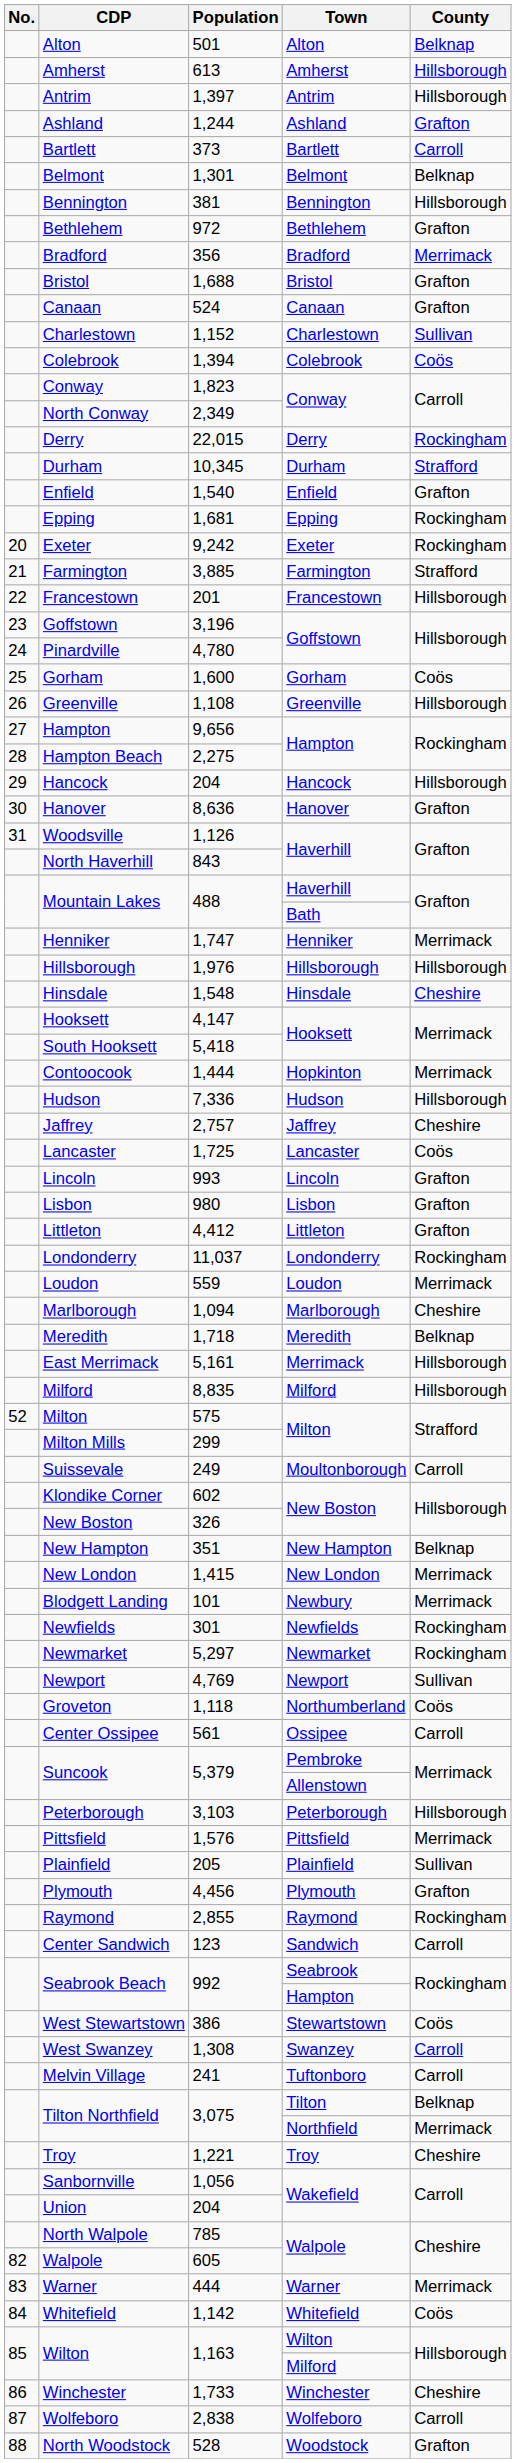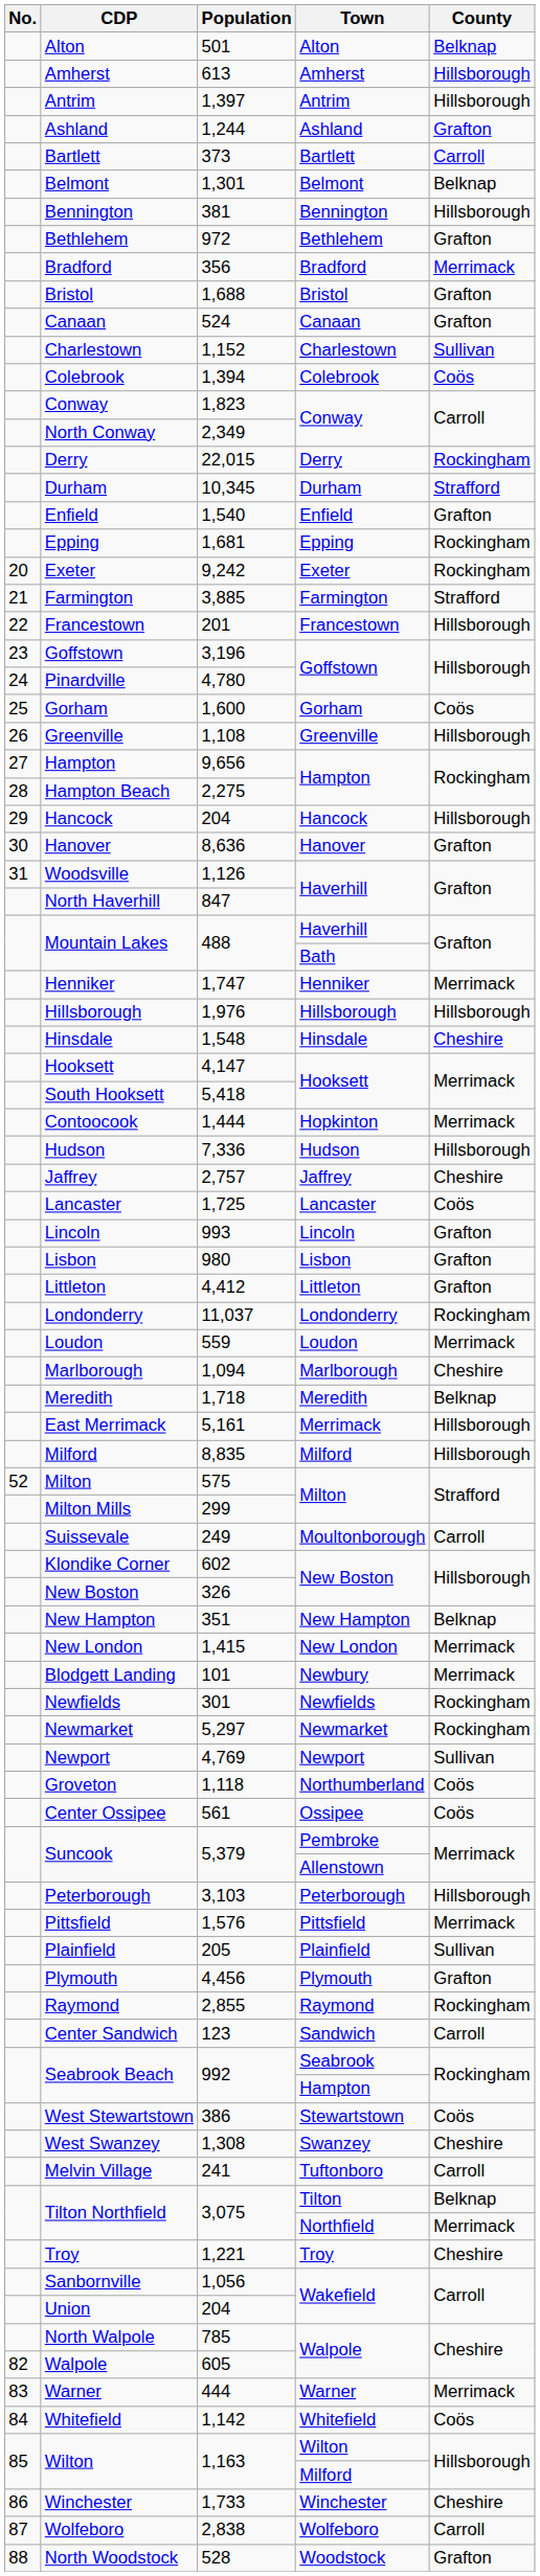 <table class="wikitable sortable">
 <tr>
 <th>No.</th>
 <th>CDP</th>
 <th>Population</th>
 <th>Town</th>
 <th>County<br></th>
 </tr>
 <tr>
 <td></td>
 <td><a href='#'>Alton</a></td>
 <td>501</td>
 <td><a href='#'>Alton</a></td>
 <td><a href='#'>Belknap</a></td>
 </tr>
 <tr>
 <td></td>
 <td><a href='#'>Amherst</a></td>
 <td>613</td>
 <td><a href='#'>Amherst</a></td>
 <td><a href='#'>Hillsborough</a></td>
 </tr>
 <tr>
 <td></td>
 <td><a href='#'>Antrim</a></td>
 <td>1,397</td>
 <td><a href='#'>Antrim</a></td>
 <td>Hillsborough</td>
 </tr>
 <tr>
 <td></td>
 <td><a href='#'>Ashland</a></td>
 <td>1,244</td>
 <td><a href='#'>Ashland</a></td>
 <td><a href='#'>Grafton</a></td>
 </tr>
 <tr>
 <td></td>
 <td><a href='#'>Bartlett</a></td>
 <td>373</td>
 <td><a href='#'>Bartlett</a></td>
 <td><a href='#'>Carroll</a></td>
 </tr>
 <tr>
 <td></td>
 <td><a href='#'>Belmont</a></td>
 <td>1,301</td>
 <td><a href='#'>Belmont</a></td>
 <td>Belknap</td>
 </tr>
 <tr>
 <td></td>
 <td><a href='#'>Bennington</a></td>
 <td>381</td>
 <td><a href='#'>Bennington</a></td>
 <td>Hillsborough</td>
 </tr>
 <tr>
 <td></td>
 <td><a href='#'>Bethlehem</a></td>
 <td>972</td>
 <td><a href='#'>Bethlehem</a></td>
 <td>Grafton</td>
 </tr>
 <tr>
 <td></td>
 <td><a href='#'>Bradford</a></td>
 <td>356</td>
 <td><a href='#'>Bradford</a></td>
 <td><a href='#'>Merrimack</a></td>
 </tr>
 <tr>
 <td></td>
 <td><a href='#'>Bristol</a></td>
 <td>1,688</td>
 <td><a href='#'>Bristol</a></td>
 <td>Grafton</td>
 </tr>
 <tr>
 <td></td>
 <td><a href='#'>Canaan</a></td>
 <td>524</td>
 <td><a href='#'>Canaan</a></td>
 <td>Grafton</td>
 </tr>
 <tr>
 <td></td>
 <td><a href='#'>Charlestown</a></td>
 <td>1,152</td>
 <td><a href='#'>Charlestown</a></td>
 <td><a href='#'>Sullivan</a></td>
 </tr>
 <tr>
 <td></td>
 <td><a href='#'>Colebrook</a></td>
 <td>1,394</td>
 <td><a href='#'>Colebrook</a></td>
 <td><a href='#'>Coös</a></td>
 </tr>
 <tr>
 <td></td>
 <td><a href='#'>Conway</a></td>
 <td>1,823</td>
 <td rowspan="2"><a href='#'>Conway</a></td>
 <td rowspan="2">Carroll</td>
 </tr>
 <tr>
 <td></td>
 <td><a href='#'>North Conway</a></td>
 <td>2,349</td>
 </tr>
 <tr>
 <td></td>
 <td><a href='#'>Derry</a></td>
 <td>22,015</td>
 <td><a href='#'>Derry</a></td>
 <td><a href='#'>Rockingham</a></td>
 </tr>
 <tr>
 <td></td>
 <td><a href='#'>Durham</a></td>
 <td>10,345</td>
 <td><a href='#'>Durham</a></td>
 <td><a href='#'>Strafford</a></td>
 </tr>
 <tr>
 <td></td>
 <td><a href='#'>Enfield</a></td>
 <td>1,540</td>
 <td><a href='#'>Enfield</a></td>
 <td>Grafton</td>
 </tr>
 <tr>
 <td></td>
 <td><a href='#'>Epping</a></td>
 <td>1,681</td>
 <td><a href='#'>Epping</a></td>
 <td>Rockingham</td>
 </tr>
 <tr>
 <td>20</td>
 <td><a href='#'>Exeter</a></td>
 <td>9,242</td>
 <td><a href='#'>Exeter</a></td>
 <td>Rockingham</td>
 </tr>
 <tr>
 <td>21</td>
 <td><a href='#'>Farmington</a></td>
 <td>3,885</td>
 <td><a href='#'>Farmington</a></td>
 <td>Strafford</td>
 </tr>
 <tr>
 <td>22</td>
 <td><a href='#'>Francestown</a></td>
 <td>201</td>
 <td><a href='#'>Francestown</a></td>
 <td>Hillsborough</td>
 </tr>
 <tr>
 <td>23</td>
 <td><a href='#'>Goffstown</a></td>
 <td>3,196</td>
 <td rowspan="2"><a href='#'>Goffstown</a></td>
 <td rowspan="2">Hillsborough</td>
 </tr>
 <tr>
 <td>24</td>
 <td><a href='#'>Pinardville</a></td>
 <td>4,780</td>
 </tr>
 <tr>
 <td>25</td>
 <td><a href='#'>Gorham</a></td>
 <td>1,600</td>
 <td><a href='#'>Gorham</a></td>
 <td>Coös</td>
 </tr>
 <tr>
 <td>26</td>
 <td><a href='#'>Greenville</a></td>
 <td>1,108</td>
 <td><a href='#'>Greenville</a></td>
 <td>Hillsborough</td>
 </tr>
 <tr>
 <td>27</td>
 <td><a href='#'>Hampton</a></td>
 <td>9,656</td>
 <td rowspan="2"><a href='#'>Hampton</a></td>
 <td rowspan="2">Rockingham</td>
 </tr>
 <tr>
 <td>28</td>
 <td><a href='#'>Hampton Beach</a></td>
 <td>2,275</td>
 </tr>
 <tr>
 <td>29</td>
 <td><a href='#'>Hancock</a></td>
 <td>204</td>
 <td><a href='#'>Hancock</a></td>
 <td>Hillsborough</td>
 </tr>
 <tr>
 <td>30</td>
 <td><a href='#'>Hanover</a></td>
 <td>8,636</td>
 <td><a href='#'>Hanover</a></td>
 <td>Grafton</td>
 </tr>
 <tr>
 <td>31</td>
 <td><a href='#'>Woodsville</a></td>
 <td>1,126</td>
 <td rowspan="2"><a href='#'>Haverhill</a></td>
 <td rowspan="2">Grafton</td>
 </tr>
 <tr>
 <td></td>
 <td><a href='#'>North Haverhill</a></td>
-<td>843</td>
+<td>847</td>
 </tr>
 <tr>
 <td rowspan="2"></td>
 <td rowspan="2"><a href='#'>Mountain Lakes</a></td>
 <td rowspan="2">488</td>
 <td><a href='#'>Haverhill</a></td>
 <td rowspan="2">Grafton</td>
 </tr>
 <tr>
 <td><a href='#'>Bath</a></td>
 </tr>
 <tr>
 <td></td>
 <td><a href='#'>Henniker</a></td>
 <td>1,747</td>
 <td><a href='#'>Henniker</a></td>
 <td>Merrimack</td>
 </tr>
 <tr>
 <td></td>
 <td><a href='#'>Hillsborough</a></td>
 <td>1,976</td>
 <td><a href='#'>Hillsborough</a></td>
 <td>Hillsborough</td>
 </tr>
 <tr>
 <td></td>
 <td><a href='#'>Hinsdale</a></td>
 <td>1,548</td>
 <td><a href='#'>Hinsdale</a></td>
 <td><a href='#'>Cheshire</a></td>
 </tr>
 <tr>
 <td></td>
 <td><a href='#'>Hooksett</a></td>
 <td>4,147</td>
 <td rowspan="2"><a href='#'>Hooksett</a></td>
 <td rowspan="2">Merrimack</td>
 </tr>
 <tr>
 <td></td>
 <td><a href='#'>South Hooksett</a></td>
 <td>5,418</td>
 </tr>
 <tr>
 <td></td>
 <td><a href='#'>Contoocook</a></td>
 <td>1,444</td>
 <td><a href='#'>Hopkinton</a></td>
 <td>Merrimack</td>
 </tr>
 <tr>
 <td></td>
 <td><a href='#'>Hudson</a></td>
 <td>7,336</td>
 <td><a href='#'>Hudson</a></td>
 <td>Hillsborough</td>
 </tr>
 <tr>
 <td></td>
 <td><a href='#'>Jaffrey</a></td>
 <td>2,757</td>
 <td><a href='#'>Jaffrey</a></td>
 <td>Cheshire</td>
 </tr>
 <tr>
 <td></td>
 <td><a href='#'>Lancaster</a></td>
 <td>1,725</td>
 <td><a href='#'>Lancaster</a></td>
 <td>Coös</td>
 </tr>
 <tr>
 <td></td>
 <td><a href='#'>Lincoln</a></td>
 <td>993</td>
 <td><a href='#'>Lincoln</a></td>
 <td>Grafton</td>
 </tr>
 <tr>
 <td></td>
 <td><a href='#'>Lisbon</a></td>
 <td>980</td>
 <td><a href='#'>Lisbon</a></td>
 <td>Grafton</td>
 </tr>
 <tr>
 <td></td>
 <td><a href='#'>Littleton</a></td>
 <td>4,412</td>
 <td><a href='#'>Littleton</a></td>
 <td>Grafton</td>
 </tr>
 <tr>
 <td></td>
 <td><a href='#'>Londonderry</a></td>
 <td>11,037</td>
 <td><a href='#'>Londonderry</a></td>
 <td>Rockingham</td>
 </tr>
 <tr>
 <td></td>
 <td><a href='#'>Loudon</a></td>
 <td>559</td>
 <td><a href='#'>Loudon</a></td>
 <td>Merrimack</td>
 </tr>
 <tr>
 <td></td>
 <td><a href='#'>Marlborough</a></td>
 <td>1,094</td>
 <td><a href='#'>Marlborough</a></td>
 <td>Cheshire</td>
 </tr>
 <tr>
 <td></td>
 <td><a href='#'>Meredith</a></td>
 <td>1,718</td>
 <td><a href='#'>Meredith</a></td>
 <td>Belknap</td>
 </tr>
 <tr>
 <td></td>
 <td><a href='#'>East Merrimack</a></td>
 <td>5,161</td>
 <td><a href='#'>Merrimack</a></td>
 <td>Hillsborough</td>
 </tr>
 <tr>
 <td></td>
 <td><a href='#'>Milford</a></td>
 <td>8,835</td>
 <td><a href='#'>Milford</a></td>
 <td>Hillsborough</td>
 </tr>
 <tr>
 <td>52</td>
 <td><a href='#'>Milton</a></td>
 <td>575</td>
 <td rowspan="2"><a href='#'>Milton</a></td>
 <td rowspan="2">Strafford</td>
 </tr>
 <tr>
 <td></td>
 <td><a href='#'>Milton Mills</a></td>
 <td>299</td>
 </tr>
 <tr>
 <td></td>
 <td><a href='#'>Suissevale</a></td>
 <td>249</td>
 <td><a href='#'>Moultonborough</a></td>
 <td>Carroll</td>
 </tr>
 <tr>
 <td></td>
 <td><a href='#'>Klondike Corner</a></td>
 <td>602</td>
 <td rowspan="2"><a href='#'>New Boston</a></td>
 <td rowspan="2">Hillsborough</td>
 </tr>
 <tr>
 <td></td>
 <td><a href='#'>New Boston</a></td>
 <td>326</td>
 </tr>
 <tr>
 <td></td>
 <td><a href='#'>New Hampton</a></td>
 <td>351</td>
 <td><a href='#'>New Hampton</a></td>
 <td>Belknap</td>
 </tr>
 <tr>
 <td></td>
 <td><a href='#'>New London</a></td>
 <td>1,415</td>
 <td><a href='#'>New London</a></td>
 <td>Merrimack</td>
 </tr>
 <tr>
 <td></td>
 <td><a href='#'>Blodgett Landing</a></td>
 <td>101</td>
 <td><a href='#'>Newbury</a></td>
 <td>Merrimack</td>
 </tr>
 <tr>
 <td></td>
 <td><a href='#'>Newfields</a></td>
 <td>301</td>
 <td><a href='#'>Newfields</a></td>
 <td>Rockingham</td>
 </tr>
 <tr>
 <td></td>
 <td><a href='#'>Newmarket</a></td>
 <td>5,297</td>
 <td><a href='#'>Newmarket</a></td>
 <td>Rockingham</td>
 </tr>
 <tr>
 <td></td>
 <td><a href='#'>Newport</a></td>
 <td>4,769</td>
 <td><a href='#'>Newport</a></td>
 <td>Sullivan</td>
 </tr>
 <tr>
 <td></td>
 <td><a href='#'>Groveton</a></td>
 <td>1,118</td>
 <td><a href='#'>Northumberland</a></td>
 <td>Coös</td>
 </tr>
 <tr>
 <td></td>
 <td><a href='#'>Center Ossipee</a></td>
 <td>561</td>
 <td><a href='#'>Ossipee</a></td>
-<td>Carroll</td>
+<td>Coös</td>
 </tr>
 <tr>
 <td rowspan="2"></td>
 <td rowspan="2"><a href='#'>Suncook</a></td>
 <td rowspan="2">5,379</td>
 <td><a href='#'>Pembroke</a></td>
 <td rowspan="2">Merrimack</td>
 </tr>
 <tr>
 <td><a href='#'>Allenstown</a></td>
 </tr>
 <tr>
 <td></td>
 <td><a href='#'>Peterborough</a></td>
 <td>3,103</td>
 <td><a href='#'>Peterborough</a></td>
 <td>Hillsborough</td>
 </tr>
 <tr>
 <td></td>
 <td><a href='#'>Pittsfield</a></td>
 <td>1,576</td>
 <td><a href='#'>Pittsfield</a></td>
 <td>Merrimack</td>
 </tr>
 <tr>
 <td></td>
 <td><a href='#'>Plainfield</a></td>
 <td>205</td>
 <td><a href='#'>Plainfield</a></td>
 <td>Sullivan</td>
 </tr>
 <tr>
 <td></td>
 <td><a href='#'>Plymouth</a></td>
 <td>4,456</td>
 <td><a href='#'>Plymouth</a></td>
 <td>Grafton</td>
 </tr>
 <tr>
 <td></td>
 <td><a href='#'>Raymond</a></td>
 <td>2,855</td>
 <td><a href='#'>Raymond</a></td>
 <td>Rockingham</td>
 </tr>
 <tr>
 <td></td>
 <td><a href='#'>Center Sandwich</a></td>
 <td>123</td>
 <td><a href='#'>Sandwich</a></td>
 <td>Carroll</td>
 </tr>
 <tr>
 <td rowspan="2"></td>
 <td rowspan="2"><a href='#'>Seabrook Beach</a></td>
 <td rowspan="2">992</td>
 <td><a href='#'>Seabrook</a></td>
 <td rowspan="2">Rockingham</td>
 </tr>
 <tr>
 <td><a href='#'>Hampton</a></td>
 </tr>
 <tr>
 <td></td>
 <td><a href='#'>West Stewartstown</a></td>
 <td>386</td>
 <td><a href='#'>Stewartstown</a></td>
 <td>Coös</td>
 </tr>
 <tr>
 <td></td>
 <td><a href='#'>West Swanzey</a></td>
 <td>1,308</td>
 <td><a href='#'>Swanzey</a></td>
-<td><a href='#'>Carroll</a></td>
+<td>Cheshire</td>
 </tr>
 <tr>
 <td></td>
 <td><a href='#'>Melvin Village</a></td>
 <td>241</td>
 <td><a href='#'>Tuftonboro</a></td>
 <td>Carroll</td>
 </tr>
 <tr>
 <td rowspan="2"></td>
 <td rowspan="2"><a href='#'>Tilton Northfield</a></td>
 <td rowspan="2">3,075</td>
 <td><a href='#'>Tilton</a></td>
 <td>Belknap</td>
 </tr>
 <tr>
 <td><a href='#'>Northfield</a></td>
 <td>Merrimack</td>
 </tr>
 <tr>
 <td></td>
 <td><a href='#'>Troy</a></td>
 <td>1,221</td>
 <td><a href='#'>Troy</a></td>
 <td>Cheshire</td>
 </tr>
 <tr>
 <td></td>
 <td><a href='#'>Sanbornville</a></td>
 <td>1,056</td>
 <td rowspan="2"><a href='#'>Wakefield</a></td>
 <td rowspan="2">Carroll</td>
 </tr>
 <tr>
 <td></td>
 <td><a href='#'>Union</a></td>
 <td>204</td>
 </tr>
 <tr>
 <td></td>
 <td><a href='#'>North Walpole</a></td>
 <td>785</td>
 <td rowspan="2"><a href='#'>Walpole</a></td>
 <td rowspan="2">Cheshire</td>
 </tr>
 <tr>
 <td>82</td>
 <td><a href='#'>Walpole</a></td>
 <td>605</td>
 </tr>
 <tr>
 <td>83</td>
 <td><a href='#'>Warner</a></td>
 <td>444</td>
 <td><a href='#'>Warner</a></td>
 <td>Merrimack</td>
 </tr>
 <tr>
 <td>84</td>
 <td><a href='#'>Whitefield</a></td>
 <td>1,142</td>
 <td><a href='#'>Whitefield</a></td>
 <td>Coös</td>
 </tr>
 <tr>
 <td rowspan="2">85</td>
 <td rowspan="2"><a href='#'>Wilton</a></td>
 <td rowspan="2">1,163</td>
 <td><a href='#'>Wilton</a></td>
 <td rowspan="2">Hillsborough</td>
 </tr>
 <tr>
 <td><a href='#'>Milford</a></td>
 </tr>
 <tr>
 <td>86</td>
 <td><a href='#'>Winchester</a></td>
 <td>1,733</td>
 <td><a href='#'>Winchester</a></td>
 <td>Cheshire</td>
 </tr>
 <tr>
 <td>87</td>
 <td><a href='#'>Wolfeboro</a></td>
 <td>2,838</td>
 <td><a href='#'>Wolfeboro</a></td>
 <td>Carroll</td>
 </tr>
 <tr>
 <td>88</td>
 <td><a href='#'>North Woodstock</a></td>
 <td>528</td>
 <td><a href='#'>Woodstock</a></td>
 <td>Grafton</td>
 </tr>
 </table>
